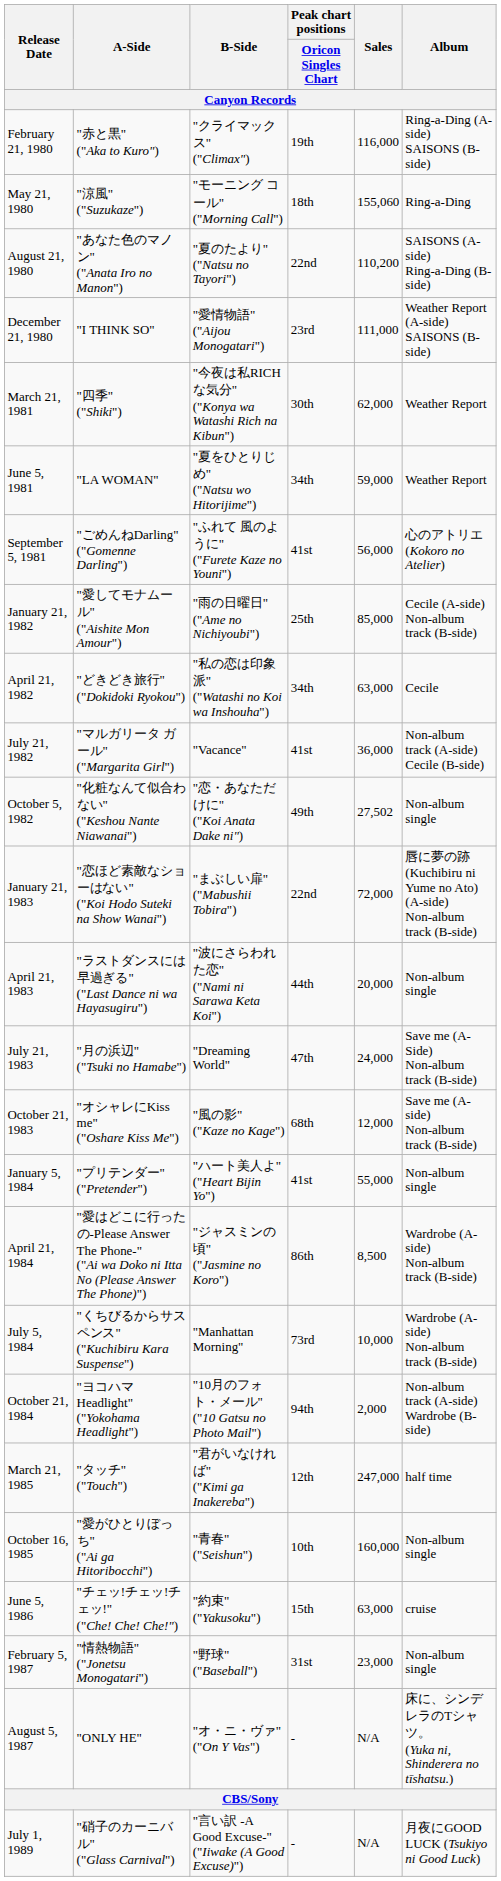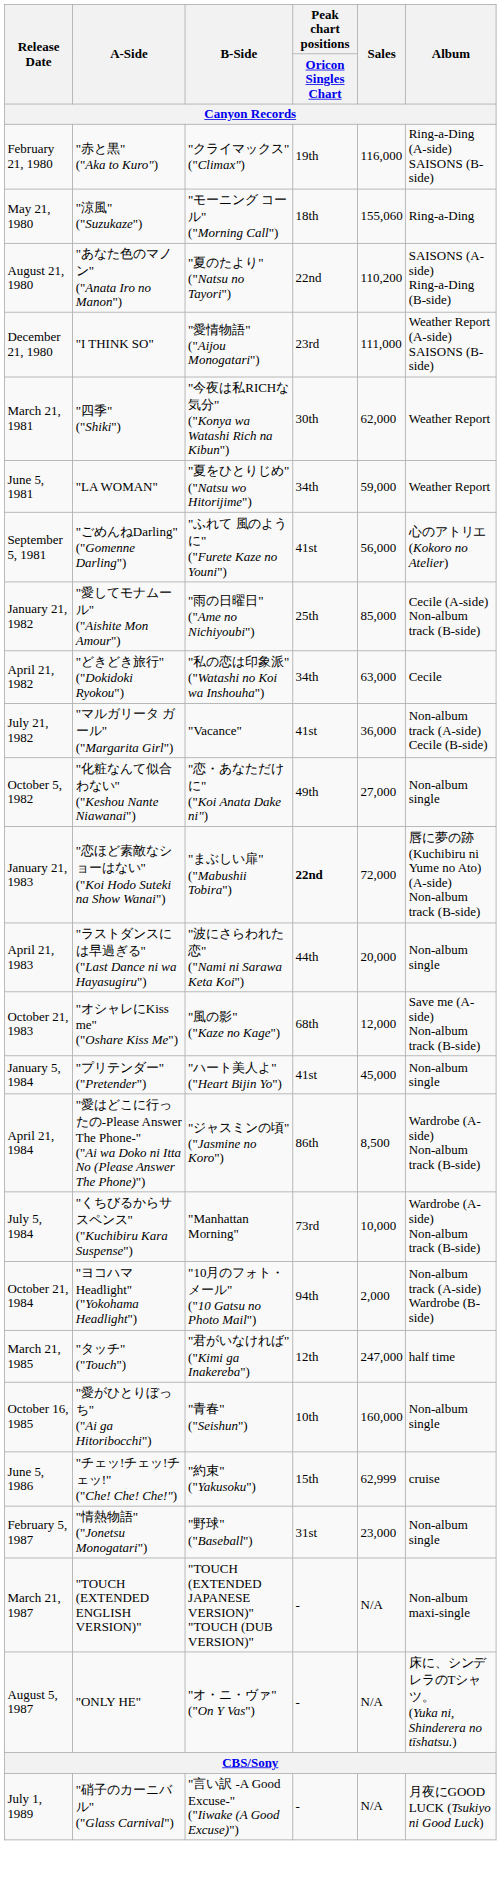 <table class="wikitable">
 <tr>
 <th rowspan="2">Release Date</th>
 <th rowspan="2">A-Side</th>
 <th rowspan="2">B-Side</th>
 <th>Peak chart positions</th>
 <th rowspan="2">Sales</th>
 <th rowspan="2">Album</th>
 </tr>
 <tr>
 <th><a href='#'>Oricon Singles Chart</a></th>
 </tr>
 <tr>
 <th colspan="6"><a href='#'>Canyon Records</a></th>
 </tr>
 <tr>
 <td>February 21, 1980</td>
 <td>"赤と黒"<br>("<em>Aka to Kuro"</em>)</td>
 <td>"クライマックス"<br>("<em>Climax"</em>)</td>
 <td>19th</td>
 <td>116,000</td>
 <td>Ring-a-Ding (A-side)<br>SAISONS (B-side)</td>
 </tr>
 <tr>
 <td>May 21, 1980</td>
 <td>"涼風"<br>("<em>Suzukaze</em>")</td>
 <td>"モーニング コール"<br>("<em>Morning Call</em>")</td>
 <td>18th</td>
 <td>155,060</td>
 <td>Ring-a-Ding</td>
 </tr>
 <tr>
 <td>August 21, 1980</td>
 <td>"あなた色のマノン"<br>("<em>Anata Iro no Manon</em>")</td>
 <td>"夏のたより"<br>("<em>Natsu no Tayori</em>")</td>
 <td>22nd</td>
 <td>110,200</td>
 <td>SAISONS (A-side)<br>Ring-a-Ding (B-side)</td>
 </tr>
 <tr>
 <td>December 21, 1980</td>
 <td>"I THINK SO"</td>
 <td>"愛情物語"<br>("<em>Aijou Monogatari</em>")</td>
 <td>23rd</td>
 <td>111,000</td>
 <td>Weather Report (A-side)<br>SAISONS (B-side)</td>
 </tr>
 <tr>
 <td>March 21, 1981</td>
 <td>"四季"<br>("<em>Shiki</em>")</td>
 <td>"今夜は私RICHな気分"<br>("<em>Konya wa Watashi Rich na Kibun</em>")</td>
 <td>30th</td>
 <td>62,000</td>
 <td>Weather Report</td>
 </tr>
 <tr>
 <td>June 5, 1981</td>
 <td>"LA WOMAN"</td>
 <td>"夏をひとりじめ"<br>("<em>Natsu wo Hitorijime</em>")</td>
 <td>34th</td>
 <td>59,000</td>
 <td>Weather Report</td>
 </tr>
 <tr>
 <td>September 5, 1981</td>
 <td>"ごめんねDarling"<br>("<em>Gomenne Darling</em>")</td>
 <td>"ふれて 風のように"<br>("<em>Furete Kaze no Youni</em>")</td>
 <td>41st</td>
 <td>56,000</td>
 <td>心のアトリエ<br>(<em>Kokoro no Atelier</em>)</td>
 </tr>
 <tr>
 <td>January 21, 1982</td>
 <td>"愛してモナムール"<br>("<em>Aishite Mon Amour</em>")</td>
 <td>"雨の日曜日"<br>("<em>Ame no Nichiyoubi</em>")</td>
 <td>25th</td>
 <td>85,000</td>
 <td>Cecile (A-side)<br>Non-album track (B-side)</td>
 </tr>
 <tr>
 <td>April 21, 1982</td>
 <td>"どきどき旅行"<br>("<em>Dokidoki Ryokou</em>")</td>
 <td>"私の恋は印象派"<br>("<em>Watashi no Koi wa Inshouha</em>")</td>
 <td>34th</td>
 <td>63,000</td>
 <td>Cecile</td>
 </tr>
 <tr>
 <td>July 21, 1982</td>
 <td>"マルガリータ ガール"<br>("<em>Margarita Girl</em>")</td>
 <td>"Vacance"</td>
 <td>41st</td>
 <td>36,000</td>
 <td>Non-album track (A-side)<br>Cecile (B-side)</td>
 </tr>
 <tr>
 <td>October 5, 1982</td>
 <td>"化粧なんて似合わない"<br>("<em>Keshou Nante Niawanai</em>")</td>
 <td>"恋・あなただけに"<br>("<em>Koi Anata Dake ni"</em>)</td>
 <td>49th</td>
-<td>27,502</td>
+<td>27,000</td>
 <td>Non-album single</td>
 </tr>
 <tr>
 <td>January 21, 1983</td>
 <td>"恋ほど素敵なショーはない"<br>("<em>Koi Hodo Suteki na Show Wanai</em>")</td>
 <td>"まぶしい扉"<br>("<em>Mabushii Tobira</em>")</td>
-<td>22nd</td>
+<td><strong>22nd</strong></td>
 <td>72,000</td>
 <td>唇に夢の跡<br>(Kuchibiru ni Yume no Ato) (A-side)<br>Non-album track (B-side)</td>
 </tr>
 <tr>
 <td>April 21, 1983</td>
 <td>"ラストダンスには早過ぎる"<br>("<em>Last Dance ni wa Hayasugiru</em>")</td>
 <td>"波にさらわれた恋"<br>("<em>Nami ni Sarawa Keta Koi</em>")</td>
 <td>44th</td>
 <td>20,000</td>
 <td>Non-album single</td>
-</tr>
-<tr>
-<td>July 21, 1983</td>
-<td>"月の浜辺"<br>("<em>Tsuki no Hamabe</em>")</td>
-<td>"Dreaming World"</td>
-<td>47th</td>
-<td>24,000</td>
-<td>Save me (A-Side)<br>Non-album track (B-side)</td>
 </tr>
 <tr>
 <td>October 21, 1983</td>
 <td>"オシャレにKiss me"<br>("<em>Oshare Kiss Me</em>")</td>
 <td>"風の影"<br>("<em>Kaze no Kage</em>")</td>
 <td>68th</td>
 <td>12,000</td>
 <td>Save me (A-side)<br>Non-album track (B-side)</td>
 </tr>
 <tr>
 <td>January 5, 1984</td>
 <td>"プリテンダー"<br>("<em>Pretender</em>")</td>
 <td>"ハート美人よ"<br>("<em>Heart Bijin Yo</em>")</td>
 <td>41st</td>
-<td>55,000</td>
+<td>45,000</td>
 <td>Non-album single</td>
 </tr>
 <tr>
 <td>April 21, 1984</td>
 <td>"愛はどこに行ったの-Please Answer The Phone-"<br>("<em>Ai wa Doko ni Itta No (Please Answer The Phone)</em>")</td>
 <td>"ジャスミンの頃"<br>("<em>Jasmine no Koro</em>")</td>
 <td>86th</td>
 <td>8,500</td>
 <td>Wardrobe (A-side)<br>Non-album track (B-side)</td>
 </tr>
 <tr>
 <td>July 5, 1984</td>
 <td>"くちびるからサスペンス"<br>("<em>Kuchibiru Kara Suspense</em>")</td>
 <td>"Manhattan Morning"</td>
 <td>73rd</td>
 <td>10,000</td>
 <td>Wardrobe (A-side)<br>Non-album track (B-side)</td>
 </tr>
 <tr>
 <td>October 21, 1984</td>
 <td>"ヨコハマHeadlight"<br>("<em>Yokohama Headlight</em>")</td>
 <td>"10月のフォト・メール"<br>("<em>10 Gatsu no Photo Mail</em>")</td>
 <td>94th</td>
 <td>2,000</td>
 <td>Non-album track (A-side)<br>Wardrobe (B-side)</td>
 </tr>
 <tr>
 <td>March 21, 1985</td>
 <td>"タッチ"<br>("<em>Touch</em>")</td>
 <td>"君がいなければ"<br>("<em>Kimi ga Inakereba</em>")</td>
 <td>12th</td>
 <td>247,000</td>
 <td>half time</td>
 </tr>
 <tr>
 <td>October 16, 1985</td>
 <td>"愛がひとりぼっち"<br>("<em>Ai ga Hitoribocchi</em>")</td>
 <td>"青春"<br>("<em>Seishun</em>")</td>
 <td>10th</td>
 <td>160,000</td>
 <td>Non-album single</td>
 </tr>
 <tr>
 <td>June 5, 1986</td>
 <td>"チェッ!チェッ!チェッ!"<br>("<em>Che! Che! Che!"</em>)</td>
 <td>"約束"<br>("<em>Yakusoku</em>")</td>
 <td>15th</td>
-<td>63,000</td>
+<td>62,999</td>
 <td>cruise</td>
 </tr>
 <tr>
 <td>February 5, 1987</td>
 <td>"情熱物語"<br>("<em>Jonetsu Monogatari</em>")</td>
 <td>"野球"<br>("<em>Baseball</em>")</td>
 <td>31st</td>
 <td>23,000</td>
 <td>Non-album single</td>
+</tr>
+<tr>
+<td>March 21, 1987</td>
+<td>"TOUCH (EXTENDED ENGLISH VERSION)"</td>
+<td>"TOUCH (EXTENDED JAPANESE VERSION)"<br>"TOUCH (DUB VERSION)"</td>
+<td>-</td>
+<td>N/A</td>
+<td>Non-album maxi-single</td>
 </tr>
 <tr>
 <td>August 5, 1987</td>
 <td>"ONLY HE"</td>
 <td>"オ・ニ・ヴァ"<br>("<em>On Y Vas</em>")</td>
 <td>-</td>
 <td>N/A</td>
 <td>床に、シンデレラのTシャツ。<br>(<em>Yuka ni, Shinderera no tīshatsu.</em>)</td>
 </tr>
 <tr>
 <th colspan="6"><a href='#'>CBS/Sony</a></th>
 </tr>
 <tr>
 <td>July 1, 1989</td>
 <td>"硝子のカーニバル"<br>("<em>Glass Carnival</em>")</td>
 <td>"言い訳 -A Good Excuse-"<br>("<em>Iiwake (A Good Excuse)</em>")</td>
 <td>-</td>
 <td>N/A</td>
 <td>月夜にGOOD LUCK (<em>Tsukiyo ni Good Luck</em>)</td>
 </tr>
 </table>
